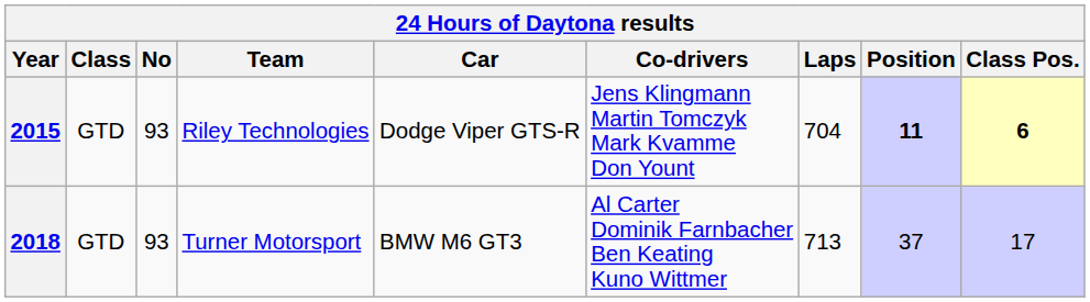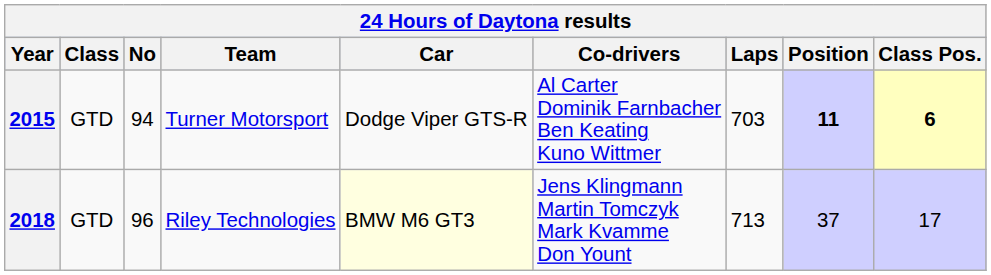 <table class="wikitable" style="font-size:90%">
 <tr>
 <th colspan=45><a href='#'>24 Hours of Daytona</a> results</th>
 </tr>
 <tr style="background:#abbbdd;">
 <th>Year</th>
 <th>Class</th>
 <th>No</th>
 <th>Team</th>
 <th>Car</th>
 <th>Co-drivers</th>
 <th>Laps</th>
 <th>Position</th>
 <th>Class Pos.</th>
 </tr>
 <tr>
 <th><a href='#'>2015</a></th>
 <td align=center>GTD</td>
-<td align=center>93</td>
-<td> <a href='#'>Riley Technologies</a></td>
+<td align=center>94</td>
+<td> <a href='#'>Turner Motorsport</a></td>
 <td>Dodge Viper GTS-R</td>
-<td> <a href='#'>Jens Klingmann</a><br> <a href='#'>Martin Tomczyk</a><br> <a href='#'>Mark Kvamme</a><br> <a href='#'>Don Yount</a></td>
-<td>704</td>
+<td> <a href='#'>Al Carter</a><br> <a href='#'>Dominik Farnbacher</a><br> <a href='#'>Ben Keating</a><br> <a href='#'>Kuno Wittmer</a></td>
+<td>703</td>
 <td style="background:#CFCFFF;" align=center><strong>11</strong></td>
 <td style="background:#FFFFBF;" align=center><strong>6</strong></td>
 </tr>
 <tr>
 <th><a href='#'>2018</a></th>
 <td align=center>GTD</td>
-<td align=center>93</td>
-<td> <a href='#'>Turner Motorsport</a></td>
-<td>BMW M6 GT3</td>
-<td> <a href='#'>Al Carter</a><br> <a href='#'>Dominik Farnbacher</a><br> <a href='#'>Ben Keating</a><br> <a href='#'>Kuno Wittmer</a></td>
+<td align=center>96</td>
+<td> <a href='#'>Riley Technologies</a></td>
+<td style="background: lightyellow;">BMW M6 GT3</td>
+<td> <a href='#'>Jens Klingmann</a><br> <a href='#'>Martin Tomczyk</a><br> <a href='#'>Mark Kvamme</a><br> <a href='#'>Don Yount</a></td>
 <td>713</td>
 <td style="background:#CFCFFF;" align=center>37</td>
 <td style="background:#CFCFFF;" align=center>17</td>
 </tr>
 </table>
